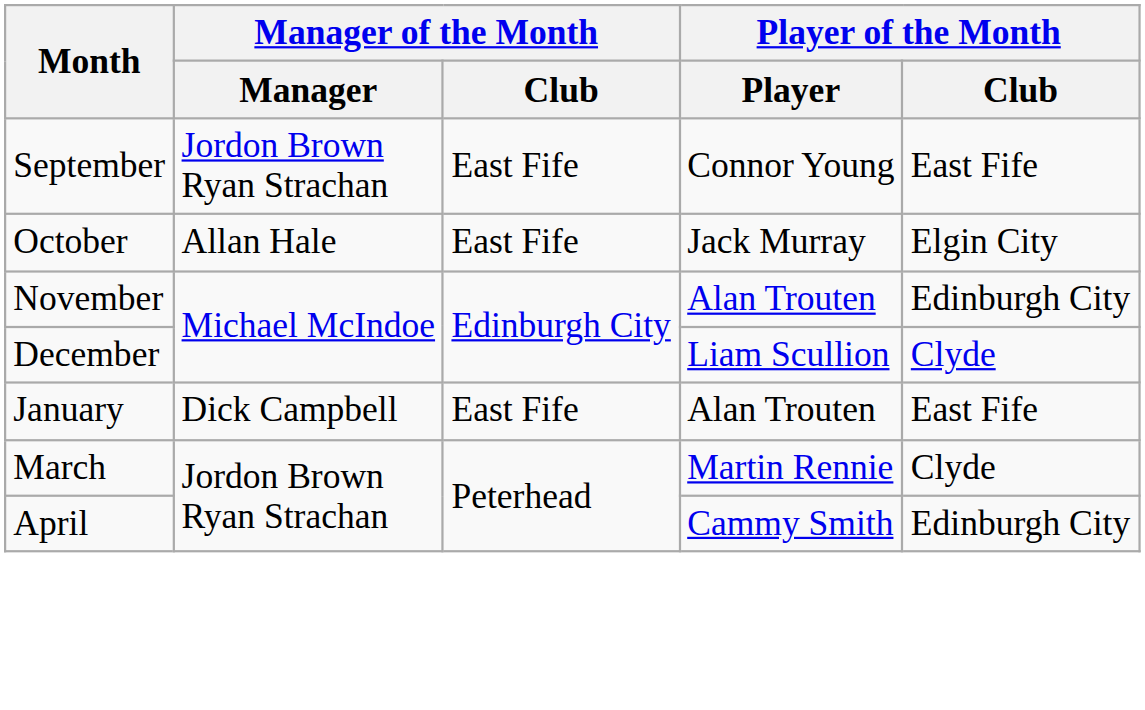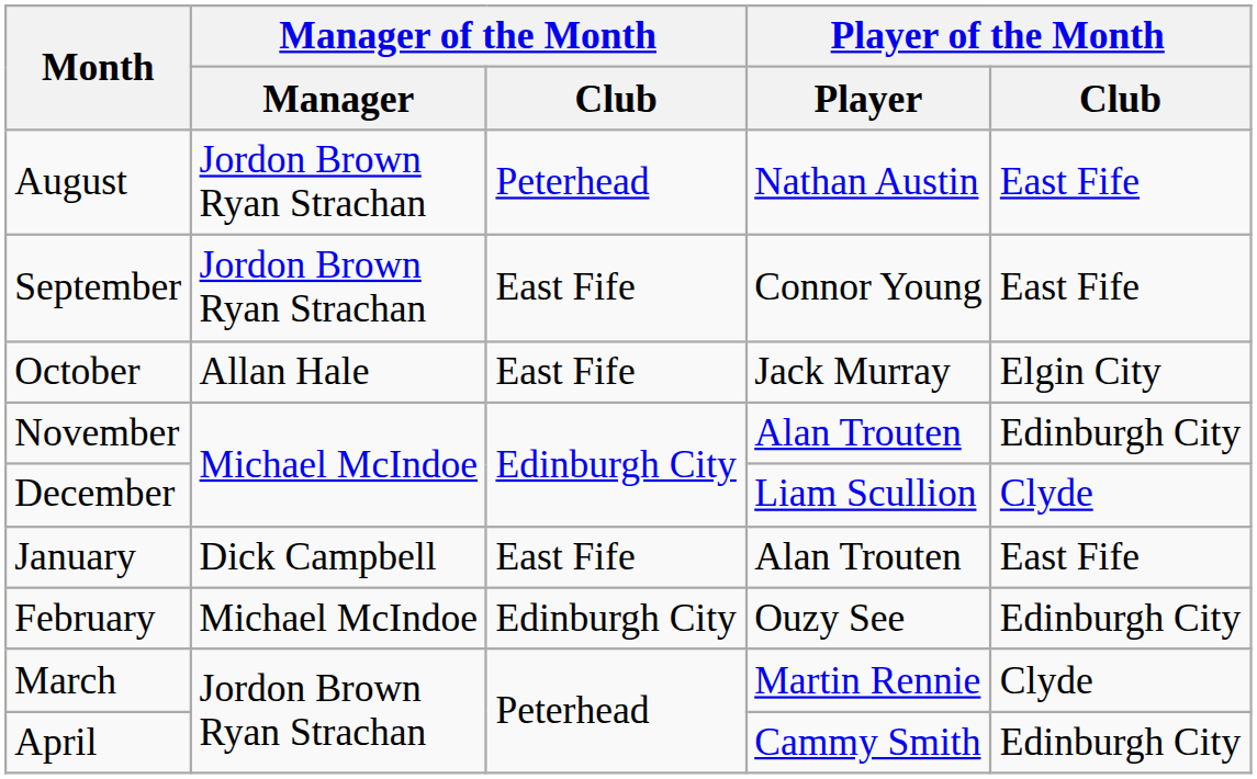 <table class="wikitable">
 <tr>
 <th rowspan="2">Month</th>
 <th colspan="2"><a href='#'>Manager of the Month</a></th>
 <th colspan="2"><a href='#'>Player of the Month</a></th>
 </tr>
 <tr>
 <th>Manager</th>
 <th>Club</th>
 <th>Player</th>
 <th>Club</th>
+</tr>
+<tr>
+<td>August</td>
+<td> <a href='#'>Jordon Brown</a><br> Ryan Strachan</td>
+<td><a href='#'>Peterhead</a></td>
+<td> <a href='#'>Nathan Austin</a></td>
+<td><a href='#'>East Fife</a></td>
 </tr>
 <tr>
 <td>September</td>
 <td> <a href='#'>Jordon Brown</a><br> Ryan Strachan</td>
 <td>East Fife</td>
 <td> Connor Young</td>
 <td>East Fife</td>
 </tr>
 <tr>
 <td>October</td>
 <td> Allan Hale</td>
 <td>East Fife</td>
 <td> Jack Murray</td>
 <td>Elgin City</td>
 </tr>
 <tr>
 <td>November</td>
 <td rowspan="2"> <a href='#'>Michael McIndoe</a></td>
 <td rowspan="2"><a href='#'>Edinburgh City</a></td>
 <td> <a href='#'>Alan Trouten</a></td>
 <td>Edinburgh City</td>
 </tr>
 <tr>
 <td>December</td>
 <td> <a href='#'>Liam Scullion</a></td>
 <td><a href='#'>Clyde</a></td>
 </tr>
 <tr>
 <td>January</td>
 <td> Dick Campbell</td>
 <td>East Fife</td>
 <td> Alan Trouten</td>
 <td>East Fife</td>
 </tr>
 <tr>
+<td>February</td>
+<td> Michael McIndoe</td>
+<td>Edinburgh City</td>
+<td> Ouzy See</td>
+<td>Edinburgh City</td>
+</tr>
+<tr>
 <td>March</td>
 <td rowspan="2"> Jordon Brown<br> Ryan Strachan</td>
 <td rowspan="2">Peterhead</td>
 <td> <a href='#'>Martin Rennie</a></td>
 <td>Clyde</td>
 </tr>
 <tr>
 <td>April</td>
 <td> <a href='#'>Cammy Smith</a></td>
 <td>Edinburgh City</td>
 </tr>
 </table>
